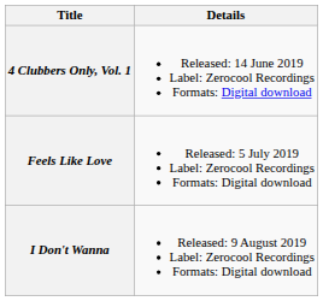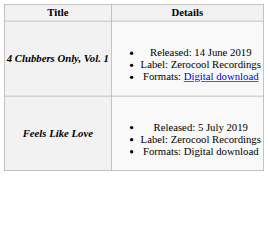 <table class="wikitable plainrowheaders" style="text-align:center;">
 <tr>
 <th scope="col">Title</th>
 <th scope="col">Details</th>
 </tr>
 <tr>
 <th scope="row"><em>4 Clubbers Only, Vol. 1</em></th>
 <td><br><ul><li>Released: 14 June 2019</li><li>Label: Zerocool Recordings</li><li>Formats: <a href='#'>Digital download</a></li></ul></td>
 </tr>
 <tr>
 <th scope="row"><em>Feels Like Love</em></th>
 <td><br><ul><li>Released: 5 July 2019</li><li>Label: Zerocool Recordings</li><li>Formats: Digital download</li></ul></td>
 </tr>
-<tr>
-<th scope="row"><em>I Don't Wanna</em></th>
-<td><br><ul><li>Released: 9 August 2019</li><li>Label: Zerocool Recordings</li><li>Formats: Digital download</li></ul></td>
-</tr>
 </table>
